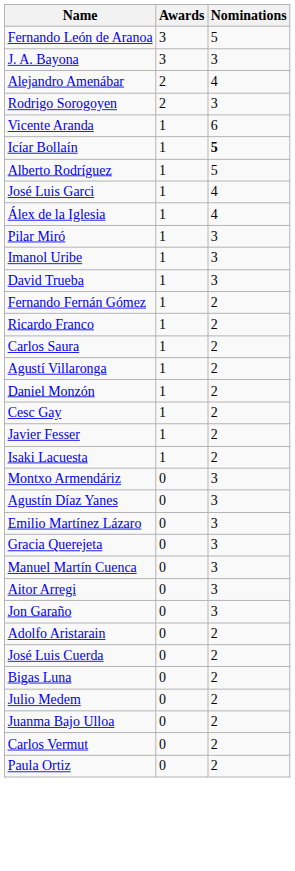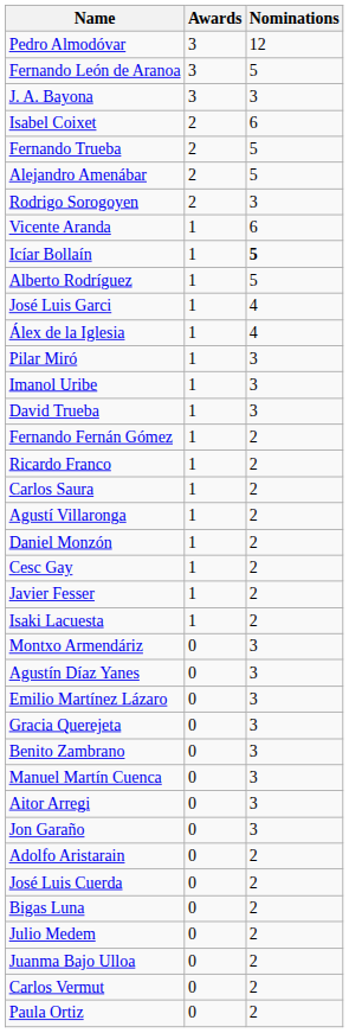 <table class="wikitable sortable">
 <tr>
 <th>Name</th>
 <th>Awards</th>
 <th>Nominations</th>
+</tr>
+<tr>
+<td><a href='#'>Pedro Almodóvar</a></td>
+<td>3</td>
+<td>12</td>
 </tr>
 <tr>
 <td><a href='#'>Fernando León de Aranoa</a></td>
 <td>3</td>
 <td>5</td>
 </tr>
 <tr>
 <td><a href='#'>J. A. Bayona</a></td>
 <td>3</td>
 <td>3</td>
 </tr>
 <tr>
+<td><a href='#'>Isabel Coixet</a></td>
+<td>2</td>
+<td>6</td>
+</tr>
+<tr>
+<td><a href='#'>Fernando Trueba</a></td>
+<td>2</td>
+<td>5</td>
+</tr>
+<tr>
 <td><a href='#'>Alejandro Amenábar</a></td>
 <td>2</td>
-<td>4</td>
+<td>5</td>
 </tr>
 <tr>
 <td><a href='#'>Rodrigo Sorogoyen</a></td>
 <td>2</td>
 <td>3</td>
 </tr>
 <tr>
 <td><a href='#'>Vicente Aranda</a></td>
 <td>1</td>
 <td>6</td>
 </tr>
 <tr>
 <td><a href='#'>Icíar Bollaín</a></td>
 <td>1</td>
 <td><strong>5</strong></td>
 </tr>
 <tr>
 <td><a href='#'>Alberto Rodríguez</a></td>
 <td>1</td>
 <td>5</td>
 </tr>
 <tr>
 <td><a href='#'>José Luis Garci</a></td>
 <td>1</td>
 <td>4</td>
 </tr>
 <tr>
 <td><a href='#'>Álex de la Iglesia</a></td>
 <td>1</td>
 <td>4</td>
 </tr>
 <tr>
 <td><a href='#'>Pilar Miró</a></td>
 <td>1</td>
 <td>3</td>
 </tr>
 <tr>
 <td><a href='#'>Imanol Uribe</a></td>
 <td>1</td>
 <td>3</td>
 </tr>
 <tr>
 <td><a href='#'>David Trueba</a></td>
 <td>1</td>
 <td>3</td>
 </tr>
 <tr>
 <td><a href='#'>Fernando Fernán Gómez</a></td>
 <td>1</td>
 <td>2</td>
 </tr>
 <tr>
 <td><a href='#'>Ricardo Franco</a></td>
 <td>1</td>
 <td>2</td>
 </tr>
 <tr>
 <td><a href='#'>Carlos Saura</a></td>
 <td>1</td>
 <td>2</td>
 </tr>
 <tr>
 <td><a href='#'>Agustí Villaronga</a></td>
 <td>1</td>
 <td>2</td>
 </tr>
 <tr>
 <td><a href='#'>Daniel Monzón</a></td>
 <td>1</td>
 <td>2</td>
 </tr>
 <tr>
 <td><a href='#'>Cesc Gay</a></td>
 <td>1</td>
 <td>2</td>
 </tr>
 <tr>
 <td><a href='#'>Javier Fesser</a></td>
 <td>1</td>
 <td>2</td>
 </tr>
 <tr>
 <td><a href='#'>Isaki Lacuesta</a></td>
 <td>1</td>
 <td>2</td>
 </tr>
 <tr>
 <td><a href='#'>Montxo Armendáriz</a></td>
 <td>0</td>
 <td>3</td>
 </tr>
 <tr>
 <td><a href='#'>Agustín Díaz Yanes</a></td>
 <td>0</td>
 <td>3</td>
 </tr>
 <tr>
 <td><a href='#'>Emilio Martínez Lázaro</a></td>
 <td>0</td>
 <td>3</td>
 </tr>
 <tr>
 <td><a href='#'>Gracia Querejeta</a></td>
 <td>0</td>
 <td>3</td>
 </tr>
 <tr>
+<td><a href='#'>Benito Zambrano</a></td>
+<td>0</td>
+<td>3</td>
+</tr>
+<tr>
 <td><a href='#'>Manuel Martín Cuenca</a></td>
 <td>0</td>
 <td>3</td>
 </tr>
 <tr>
 <td><a href='#'>Aitor Arregi</a></td>
 <td>0</td>
 <td>3</td>
 </tr>
 <tr>
 <td><a href='#'>Jon Garaño</a></td>
 <td>0</td>
 <td>3</td>
 </tr>
 <tr>
 <td><a href='#'>Adolfo Aristarain</a></td>
 <td>0</td>
 <td>2</td>
 </tr>
 <tr>
 <td><a href='#'>José Luis Cuerda</a></td>
 <td>0</td>
 <td>2</td>
 </tr>
 <tr>
 <td><a href='#'>Bigas Luna</a></td>
 <td>0</td>
 <td>2</td>
 </tr>
 <tr>
 <td><a href='#'>Julio Medem</a></td>
 <td>0</td>
 <td>2</td>
 </tr>
 <tr>
 <td><a href='#'>Juanma Bajo Ulloa</a></td>
 <td>0</td>
 <td>2</td>
 </tr>
 <tr>
 <td><a href='#'>Carlos Vermut</a></td>
 <td>0</td>
 <td>2</td>
 </tr>
 <tr>
 <td><a href='#'>Paula Ortiz</a></td>
 <td>0</td>
 <td>2</td>
 </tr>
 </table>
